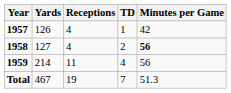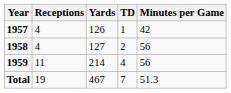 <table class="wikitable">
 <tr>
 <th>Year</th>
+<th>Receptions</th>
 <th>Yards</th>
-<th>Receptions</th>
 <th>TD</th>
 <th>Minutes per Game</th>
 </tr>
 <tr>
 <td><strong>1957</strong></td>
+<td>4</td>
 <td>126</td>
-<td>4</td>
 <td>1</td>
 <td>42</td>
 </tr>
 <tr>
 <td><strong>1958</strong></td>
+<td>4</td>
 <td>127</td>
-<td>4</td>
 <td>2</td>
-<td><strong>56</strong></td>
+<td>56</td>
 </tr>
 <tr>
 <td><strong>1959</strong></td>
+<td>11</td>
 <td>214</td>
-<td>11</td>
 <td>4</td>
 <td>56</td>
 </tr>
 <tr>
 <td><strong>Total</strong></td>
+<td>19</td>
 <td>467</td>
-<td>19</td>
 <td>7</td>
 <td>51.3</td>
 </tr>
 </table>
